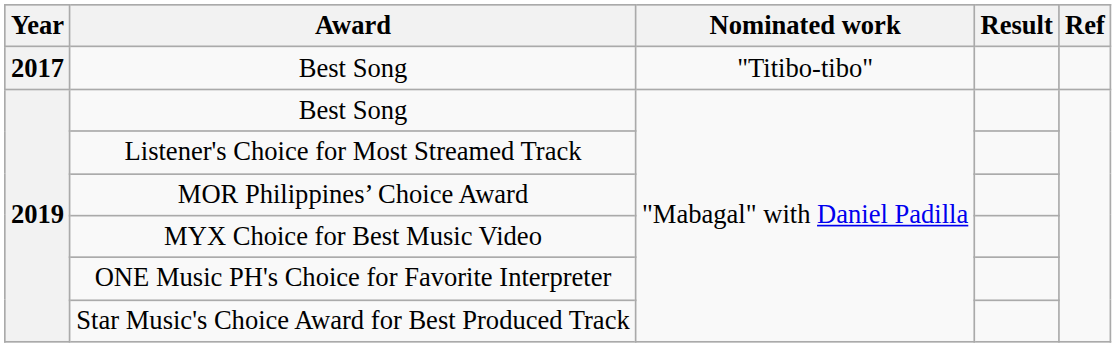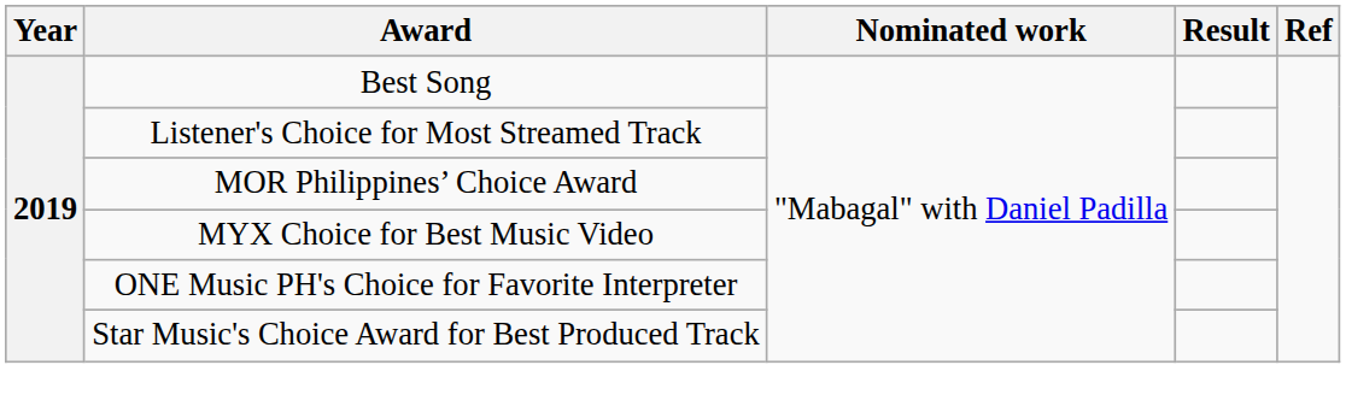 <table class="wikitable sortable" style=text-align:center>
 <tr>
 <th>Year</th>
 <th>Award</th>
 <th>Nominated work</th>
 <th>Result</th>
 <th>Ref</th>
-</tr>
-<tr>
-<th>2017</th>
-<td>Best Song</td>
-<td align=center>"Titibo-tibo"</td>
-<td></td>
-<td></td>
 </tr>
 <tr>
 <th rowspan="11">2019</th>
 <td>Best Song</td>
 <td align=center rowspan="6">"Mabagal" with <a href='#'>Daniel Padilla</a></td>
 <td></td>
 <td rowspan="11"></td>
 </tr>
 <tr>
 <td>Listener's Choice for Most Streamed Track</td>
 <td></td>
 </tr>
 <tr>
 <td>MOR Philippines’ Choice Award</td>
 <td></td>
 </tr>
 <tr>
 <td>MYX Choice for Best Music Video</td>
 <td></td>
 </tr>
 <tr>
 <td>ONE Music PH's Choice for Favorite Interpreter</td>
 <td></td>
 </tr>
 <tr>
 <td>Star Music's Choice Award for Best Produced Track</td>
 <td></td>
 </tr>
 </table>
